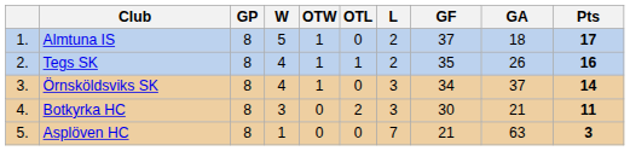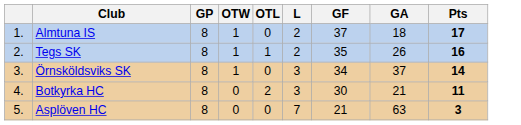 <table class="wikitable">
 <tr>
 <th width="30"></th>
 <th width="200">Club</th>
 <th width="30">GP</th>
-<th width="30">W</th>
 <th width="30">OTW</th>
 <th width="30">OTL</th>
 <th width="30">L</th>
 <th width="70">GF</th>
 <th width="70">GA</th>
 <th width="70">Pts</th>
 </tr>
 <tr bgcolor="#BCD2EE" align="center">
 <td>1.</td>
 <td align="left"><a href='#'>Almtuna IS</a></td>
 <td>8</td>
-<td>5</td>
 <td>1</td>
 <td>0</td>
 <td>2</td>
 <td>37</td>
 <td>18</td>
 <td><strong>17</strong></td>
 </tr>
 <tr bgcolor="#BCD2EE" align="center">
 <td>2.</td>
 <td align="left"><a href='#'>Tegs SK</a></td>
 <td>8</td>
-<td>4</td>
 <td>1</td>
 <td>1</td>
 <td>2</td>
 <td>35</td>
 <td>26</td>
 <td><strong>16</strong></td>
 </tr>
 <tr bgcolor="#EECFA1" align="center">
 <td>3.</td>
 <td align="left"><a href='#'>Örnsköldsviks SK</a></td>
 <td>8</td>
-<td>4</td>
 <td>1</td>
 <td>0</td>
 <td>3</td>
 <td>34</td>
 <td>37</td>
 <td><strong>14</strong></td>
 </tr>
 <tr bgcolor="#EECFA1" align="center">
 <td>4.</td>
 <td align="left"><a href='#'>Botkyrka HC</a></td>
 <td>8</td>
-<td>3</td>
 <td>0</td>
 <td>2</td>
 <td>3</td>
 <td>30</td>
 <td>21</td>
 <td><strong>11</strong></td>
 </tr>
 <tr bgcolor="#EECFA1" align="center">
 <td>5.</td>
 <td align="left"><a href='#'>Asplöven HC</a></td>
 <td>8</td>
-<td>1</td>
 <td>0</td>
 <td>0</td>
 <td>7</td>
 <td>21</td>
 <td>63</td>
 <td><strong>3</strong></td>
 </tr>
 </table>
